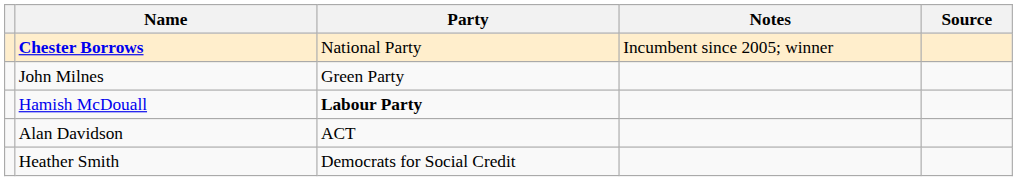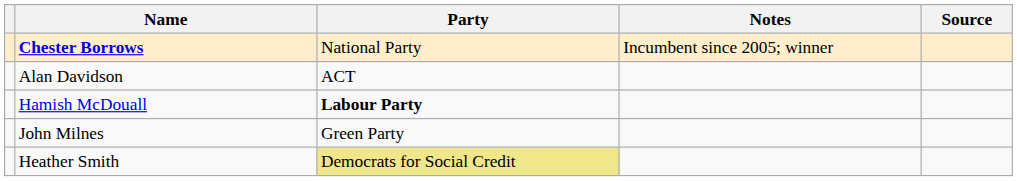 <table class="wikitable" width="70%" style="font-size:95%;">
 <tr>
 <th width=1%></th>
 <th width=30%>Name</th>
 <th width=30%>Party</th>
 <th width=30%>Notes</th>
 <th width=9%>Source</th>
 </tr>
 <tr ---- bgcolor=#FFEECC>
 <td bgcolor=></td>
 <td><strong><a href='#'>Chester Borrows</a></strong></td>
 <td>National Party</td>
 <td>Incumbent since 2005; winner</td>
 <td></td>
 </tr>
 <tr -->
 <td bgcolor=></td>
-<td>John Milnes</td>
-<td>Green Party</td>
+<td>Alan Davidson</td>
+<td>ACT</td>
 <td></td>
 <td></td>
 </tr>
 <tr -->
 <td bgcolor=></td>
 <td><a href='#'>Hamish McDouall</a></td>
 <td><strong>Labour Party</strong></td>
 <td></td>
 <td></td>
 </tr>
 <tr -->
 <td bgcolor=></td>
-<td>Alan Davidson</td>
-<td>ACT</td>
+<td>John Milnes</td>
+<td>Green Party</td>
 <td></td>
 <td></td>
 </tr>
 <tr -->
 <td bgcolor=></td>
 <td>Heather Smith</td>
-<td>Democrats for Social Credit</td>
+<td style="background: khaki;">Democrats for Social Credit</td>
 <td></td>
 <td></td>
 </tr>
 </table>
